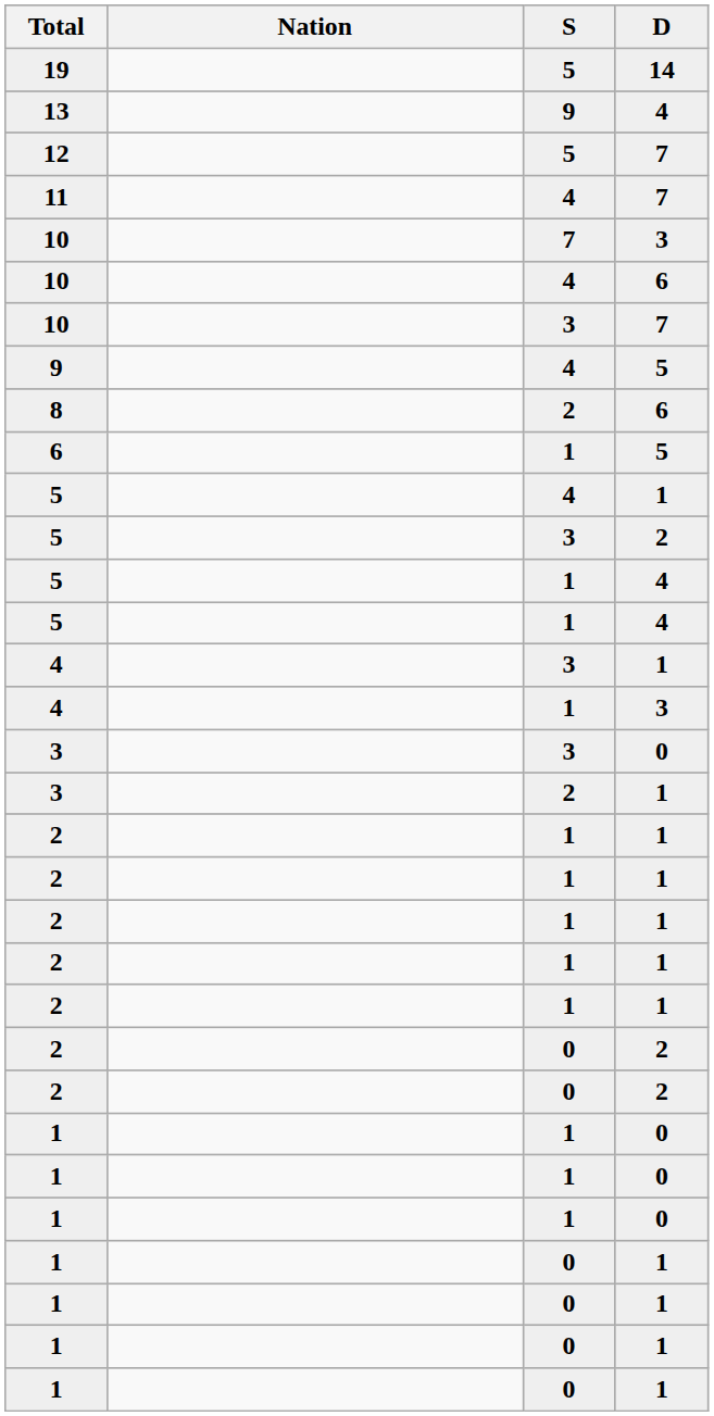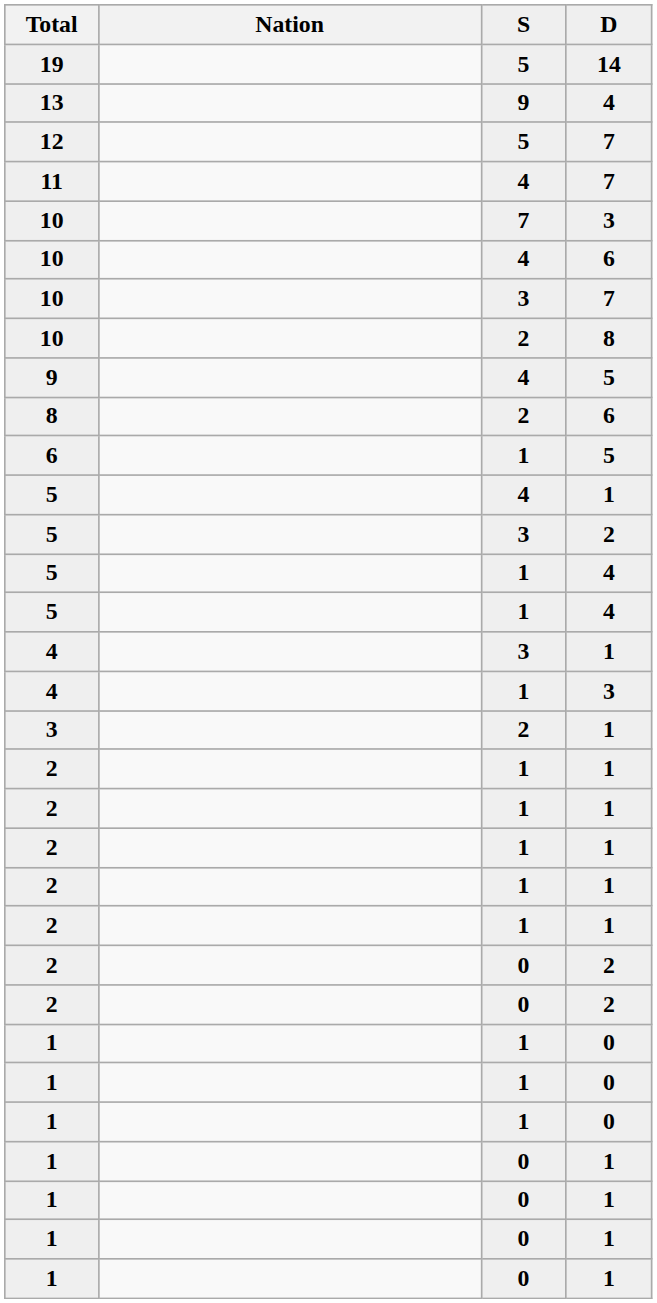 <table class="wikitable" style="font-size:90%;">
 <tr>
 <th width=50>Total</th>
 <th width=225>Nation</th>
 <th width=45 style="background:#efefef"> S </th>
 <th width=45 style="background:#efefef"> D </th>
 </tr>
 <tr align=center>
 <td bgcolor=#efefef><strong>19</strong></td>
 <td align=left></td>
 <td bgcolor=#efefef><strong>5</strong></td>
 <td bgcolor=#efefef><strong>14</strong></td>
 </tr>
 <tr align=center>
 <td bgcolor=#efefef><strong>13</strong></td>
 <td align=left></td>
 <td bgcolor=#efefef><strong>9</strong></td>
 <td bgcolor=#efefef><strong>4</strong></td>
 </tr>
 <tr align=center>
 <td bgcolor=#efefef><strong>12</strong></td>
 <td align=left></td>
 <td bgcolor=#efefef><strong>5</strong></td>
 <td bgcolor=#efefef><strong>7</strong></td>
 </tr>
 <tr align=center>
 <td bgcolor=#efefef><strong>11</strong></td>
 <td align=left></td>
 <td bgcolor=#efefef><strong>4</strong></td>
 <td bgcolor=#efefef><strong>7</strong></td>
 </tr>
 <tr align=center>
 <td bgcolor=#efefef><strong>10</strong></td>
 <td align=left></td>
 <td bgcolor=#efefef><strong>7</strong></td>
 <td bgcolor=#efefef><strong>3</strong></td>
 </tr>
 <tr align=center>
 <td bgcolor=#efefef><strong>10</strong></td>
 <td align=left></td>
 <td bgcolor=#efefef><strong>4</strong></td>
 <td bgcolor=#efefef><strong>6</strong></td>
 </tr>
 <tr align=center>
 <td bgcolor=#efefef><strong>10</strong></td>
 <td align=left></td>
 <td bgcolor=#efefef><strong>3</strong></td>
 <td bgcolor=#efefef><strong>7</strong></td>
+</tr>
+<tr align=center>
+<td bgcolor=#efefef><strong>10</strong></td>
+<td align=left></td>
+<td bgcolor=#efefef><strong>2</strong></td>
+<td bgcolor=#efefef><strong>8</strong></td>
 </tr>
 <tr align=center>
 <td bgcolor=#efefef><strong>9</strong></td>
 <td align=left></td>
 <td bgcolor=#efefef><strong>4</strong></td>
 <td bgcolor=#efefef><strong>5</strong></td>
 </tr>
 <tr align=center>
 <td bgcolor=#efefef><strong>8</strong></td>
 <td align=left></td>
 <td bgcolor=#efefef><strong>2</strong></td>
 <td bgcolor=#efefef><strong>6</strong></td>
 </tr>
 <tr align=center>
 <td bgcolor=#efefef><strong>6</strong></td>
 <td align=left></td>
 <td bgcolor=#efefef><strong>1</strong></td>
 <td bgcolor=#efefef><strong>5</strong></td>
 </tr>
 <tr align=center>
 <td bgcolor=#efefef><strong>5</strong></td>
 <td align=left></td>
 <td bgcolor=#efefef><strong>4</strong></td>
 <td bgcolor=#efefef><strong>1</strong></td>
 </tr>
 <tr align=center>
 <td bgcolor=#efefef><strong>5</strong></td>
 <td align=left></td>
 <td bgcolor=#efefef><strong>3</strong></td>
 <td bgcolor=#efefef><strong>2</strong></td>
 </tr>
 <tr align=center>
 <td bgcolor=#efefef><strong>5</strong></td>
 <td align=left></td>
 <td bgcolor=#efefef><strong>1</strong></td>
 <td bgcolor=#efefef><strong>4</strong></td>
 </tr>
 <tr align=center>
 <td bgcolor=#efefef><strong>5</strong></td>
 <td align=left></td>
 <td bgcolor=#efefef><strong>1</strong></td>
 <td bgcolor=#efefef><strong>4</strong></td>
 </tr>
 <tr align=center>
 <td bgcolor=#efefef><strong>4</strong></td>
 <td align=left></td>
 <td bgcolor=#efefef><strong>3</strong></td>
 <td bgcolor=#efefef><strong>1</strong></td>
 </tr>
 <tr align=center>
 <td bgcolor=#efefef><strong>4</strong></td>
 <td align=left></td>
 <td bgcolor=#efefef><strong>1</strong></td>
 <td bgcolor=#efefef><strong>3</strong></td>
-</tr>
-<tr align=center>
-<td bgcolor=#efefef><strong>3</strong></td>
-<td align=left></td>
-<td bgcolor=#efefef><strong>3</strong></td>
-<td bgcolor=#efefef><strong>0</strong></td>
 </tr>
 <tr align=center>
 <td bgcolor=#efefef><strong>3</strong></td>
 <td align=left></td>
 <td bgcolor=#efefef><strong>2</strong></td>
 <td bgcolor=#efefef><strong>1</strong></td>
 </tr>
 <tr align=center>
 <td bgcolor=#efefef><strong>2</strong></td>
 <td align=left></td>
 <td bgcolor=#efefef><strong>1</strong></td>
 <td bgcolor=#efefef><strong>1</strong></td>
 </tr>
 <tr align=center>
 <td bgcolor=#efefef><strong>2</strong></td>
 <td align=left></td>
 <td bgcolor=#efefef><strong>1</strong></td>
 <td bgcolor=#efefef><strong>1</strong></td>
 </tr>
 <tr align=center>
 <td bgcolor=#efefef><strong>2</strong></td>
 <td align=left></td>
 <td bgcolor=#efefef><strong>1</strong></td>
 <td bgcolor=#efefef><strong>1</strong></td>
 </tr>
 <tr align=center>
 <td bgcolor=#efefef><strong>2</strong></td>
 <td align=left></td>
 <td bgcolor=#efefef><strong>1</strong></td>
 <td bgcolor=#efefef><strong>1</strong></td>
 </tr>
 <tr align=center>
 <td bgcolor=#efefef><strong>2</strong></td>
 <td align=left></td>
 <td bgcolor=#efefef><strong>1</strong></td>
 <td bgcolor=#efefef><strong>1</strong></td>
 </tr>
 <tr align=center>
 <td bgcolor=#efefef><strong>2</strong></td>
 <td align=left></td>
 <td bgcolor=#efefef><strong>0</strong></td>
 <td bgcolor=#efefef><strong>2</strong></td>
 </tr>
 <tr align=center>
 <td bgcolor=#efefef><strong>2</strong></td>
 <td align=left></td>
 <td bgcolor=#efefef><strong>0</strong></td>
 <td bgcolor=#efefef><strong>2</strong></td>
 </tr>
 <tr align=center>
 <td bgcolor=#efefef><strong>1</strong></td>
 <td align=left></td>
 <td bgcolor=#efefef><strong>1</strong></td>
 <td bgcolor=#efefef><strong>0</strong></td>
 </tr>
 <tr align=center>
 <td bgcolor=#efefef><strong>1</strong></td>
 <td align=left></td>
 <td bgcolor=#efefef><strong>1</strong></td>
 <td bgcolor=#efefef><strong>0</strong></td>
 </tr>
 <tr align=center>
 <td bgcolor=#efefef><strong>1</strong></td>
 <td align=left></td>
 <td bgcolor=#efefef><strong>1</strong></td>
 <td bgcolor=#efefef><strong>0</strong></td>
 </tr>
 <tr align=center>
 <td bgcolor=#efefef><strong>1</strong></td>
 <td align=left></td>
 <td bgcolor=#efefef><strong>0</strong></td>
 <td bgcolor=#efefef><strong>1</strong></td>
 </tr>
 <tr align=center>
 <td bgcolor=#efefef><strong>1</strong></td>
 <td align=left></td>
 <td bgcolor=#efefef><strong>0</strong></td>
 <td bgcolor=#efefef><strong>1</strong></td>
 </tr>
 <tr align=center>
 <td bgcolor=#efefef><strong>1</strong></td>
 <td align=left></td>
 <td bgcolor=#efefef><strong>0</strong></td>
 <td bgcolor=#efefef><strong>1</strong></td>
 </tr>
 <tr align=center>
 <td bgcolor=#efefef><strong>1</strong></td>
 <td align=left></td>
 <td bgcolor=#efefef><strong>0</strong></td>
 <td bgcolor=#efefef><strong>1</strong></td>
 </tr>
 </table>
